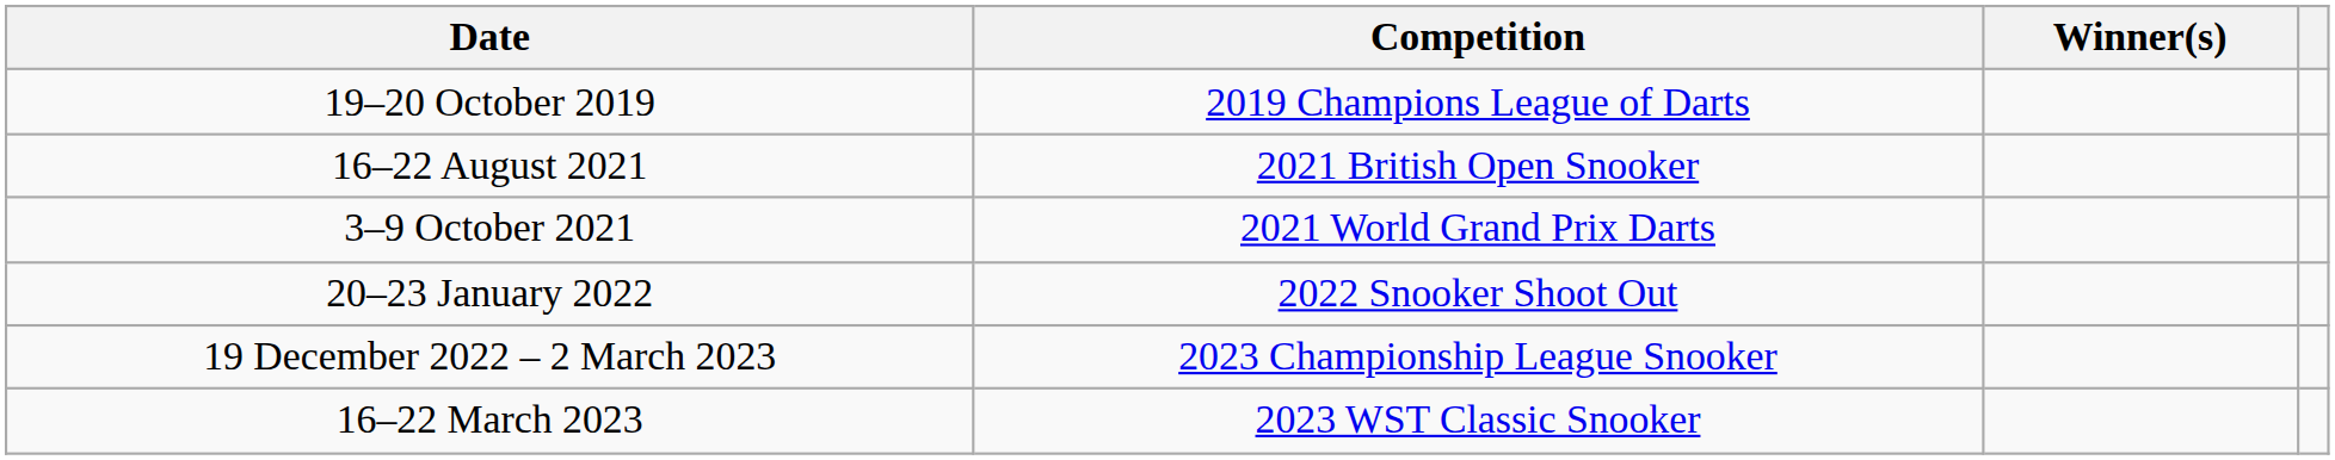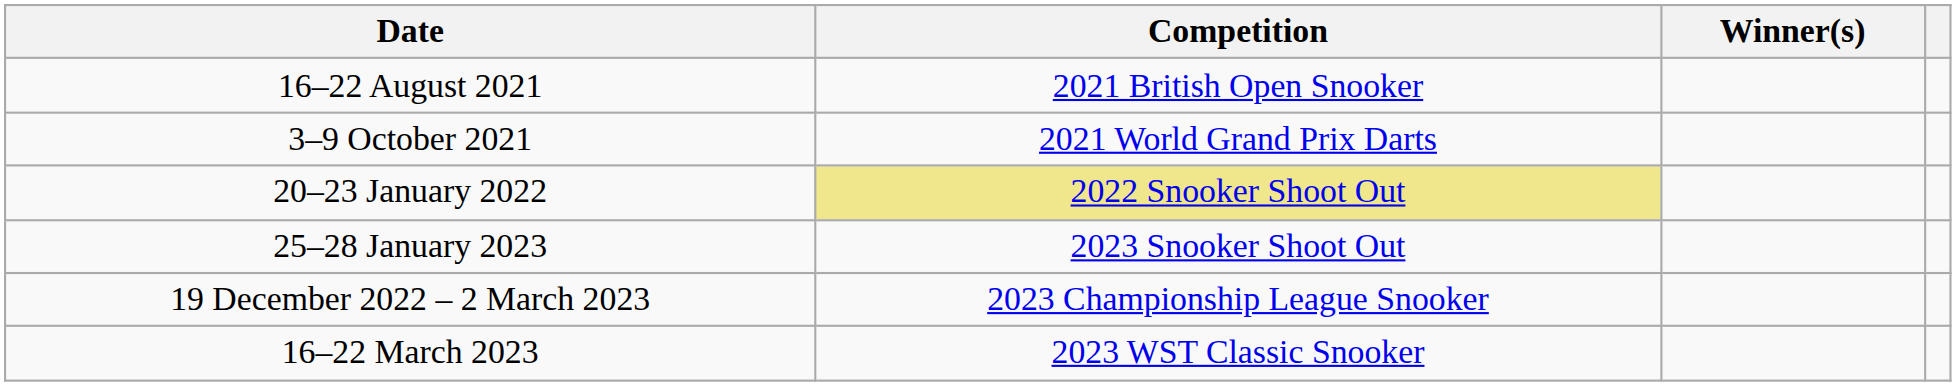 <table class="wikitable" style="width:73%; text-align:center">
 <tr>
 <th>Date</th>
 <th>Competition</th>
 <th>Winner(s)</th>
 <th></th>
-</tr>
-<tr>
-<td>19–20 October 2019</td>
-<td><a href='#'>2019 Champions League of Darts</a></td>
-<td align=center></td>
-<td></td>
 </tr>
 <tr>
 <td>16–22 August 2021</td>
 <td><a href='#'>2021 British Open Snooker</a></td>
 <td align=center></td>
 <td></td>
 </tr>
 <tr>
 <td>3–9 October 2021</td>
 <td><a href='#'>2021 World Grand Prix Darts</a></td>
 <td align=center></td>
 <td></td>
 </tr>
 <tr>
 <td>20–23 January 2022</td>
-<td><a href='#'>2022 Snooker Shoot Out</a></td>
+<td style="background: khaki;"><a href='#'>2022 Snooker Shoot Out</a></td>
+<td align=center></td>
+<td></td>
+</tr>
+<tr>
+<td>25–28 January 2023</td>
+<td><a href='#'>2023 Snooker Shoot Out</a></td>
 <td align=center></td>
 <td></td>
 </tr>
 <tr>
 <td>19 December 2022 – 2 March 2023</td>
 <td><a href='#'>2023 Championship League Snooker</a></td>
 <td align=center></td>
 <td></td>
 </tr>
 <tr>
 <td>16–22 March 2023</td>
 <td><a href='#'>2023 WST Classic Snooker</a></td>
 <td align=center></td>
 <td></td>
 </tr>
 </table>
